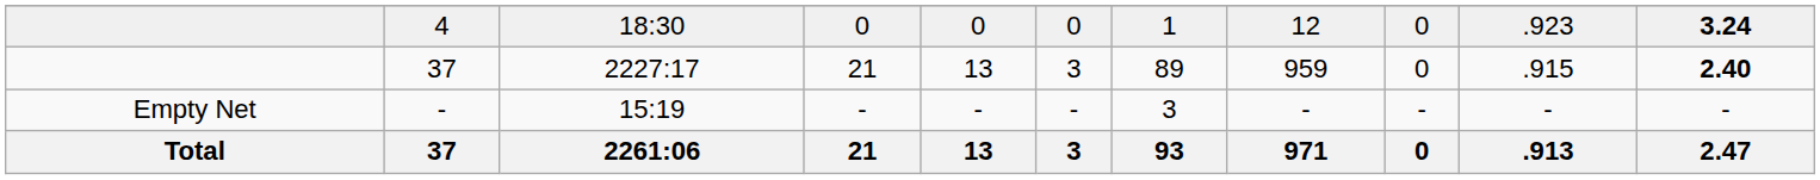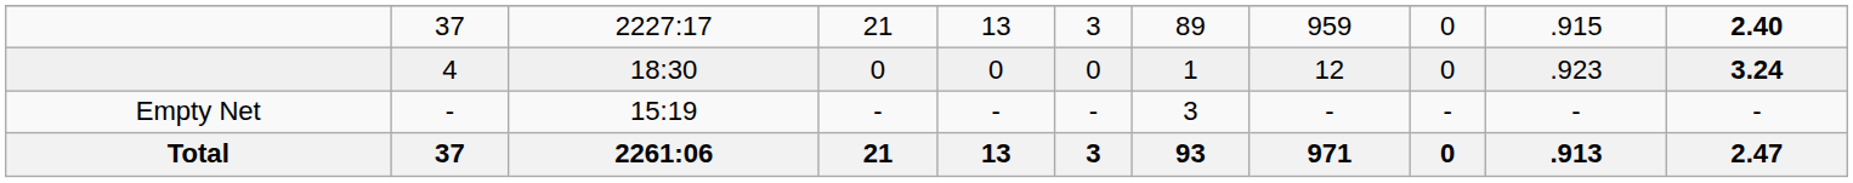 <table class="wikitable sortable" width ="1100">
 <tr align="center">
+</tr>
+<tr align="center" bgcolor="">
+<td></td>
+<td>37</td>
+<td>2227:17</td>
+<td>21</td>
+<td>13</td>
+<td>3</td>
+<td>89</td>
+<td>959</td>
+<td>0</td>
+<td>.915</td>
+<td><strong>2.40</strong></td>
 </tr>
 <tr align="center" bgcolor="f0f0f0">
 <td></td>
 <td>4</td>
 <td>18:30</td>
 <td>0</td>
 <td>0</td>
 <td>0</td>
 <td>1</td>
 <td>12</td>
 <td>0</td>
 <td>.923</td>
 <td><strong>3.24</strong></td>
-</tr>
-<tr align="center" bgcolor="">
-<td></td>
-<td>37</td>
-<td>2227:17</td>
-<td>21</td>
-<td>13</td>
-<td>3</td>
-<td>89</td>
-<td>959</td>
-<td>0</td>
-<td>.915</td>
-<td><strong>2.40</strong></td>
 </tr>
 <tr align="center" bgcolor="">
 <td>Empty Net</td>
 <td>-</td>
 <td>15:19</td>
 <td>-</td>
 <td>-</td>
 <td>-</td>
 <td>3</td>
 <td>-</td>
 <td>-</td>
 <td>-</td>
 <td>-</td>
 </tr>
 <tr>
 <th>Total</th>
 <th>37</th>
 <th>2261:06</th>
 <th>21</th>
 <th>13</th>
 <th>3</th>
 <th>93</th>
 <th>971</th>
 <th>0</th>
 <th>.913</th>
 <th>2.47</th>
 </tr>
 </table>
